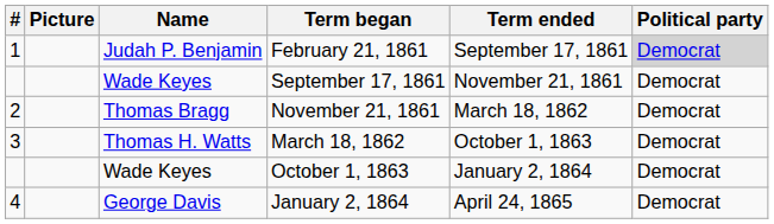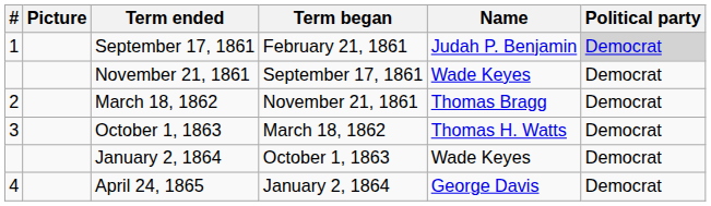 <table class="wikitable" border="1">
 <tr>
 <th>#</th>
 <th>Picture</th>
+<th>Term ended</th>
+<th>Term began</th>
 <th>Name</th>
-<th>Term began</th>
-<th>Term ended</th>
 <th>Political party</th>
 </tr>
 <tr>
 <td>1</td>
 <td></td>
+<td>September 17, 1861</td>
+<td>February 21, 1861</td>
 <td><a href='#'>Judah P. Benjamin</a></td>
-<td>February 21, 1861</td>
-<td>September 17, 1861</td>
 <td style="background: lightgrey;"><a href='#'>Democrat</a></td>
 </tr>
 <tr>
 <td></td>
 <td></td>
+<td>November 21, 1861</td>
+<td>September 17, 1861</td>
 <td><a href='#'>Wade Keyes</a><br></td>
-<td>September 17, 1861</td>
-<td>November 21, 1861</td>
 <td>Democrat</td>
 </tr>
 <tr>
 <td>2</td>
 <td></td>
+<td>March 18, 1862</td>
+<td>November 21, 1861</td>
 <td><a href='#'>Thomas Bragg</a></td>
-<td>November 21, 1861</td>
-<td>March 18, 1862</td>
 <td>Democrat</td>
 </tr>
 <tr>
 <td>3</td>
 <td></td>
+<td>October 1, 1863</td>
+<td>March 18, 1862</td>
 <td><a href='#'>Thomas H. Watts</a></td>
-<td>March 18, 1862</td>
-<td>October 1, 1863</td>
 <td>Democrat</td>
 </tr>
 <tr>
 <td></td>
 <td></td>
+<td>January 2, 1864</td>
+<td>October 1, 1863</td>
 <td>Wade Keyes<br></td>
-<td>October 1, 1863</td>
-<td>January 2, 1864</td>
 <td>Democrat</td>
 </tr>
 <tr>
 <td>4</td>
 <td></td>
+<td>April 24, 1865</td>
+<td>January 2, 1864</td>
 <td><a href='#'>George Davis</a></td>
-<td>January 2, 1864</td>
-<td>April 24, 1865</td>
 <td>Democrat</td>
 </tr>
 </table>
